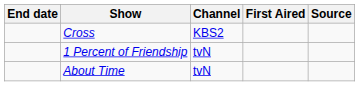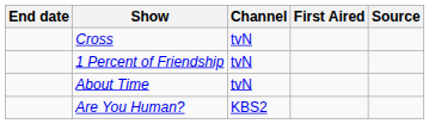 <table class="wikitable sortable">
 <tr>
 <th scope="col">End date</th>
 <th scope="col">Show</th>
 <th scope="col">Channel</th>
 <th scope="col">First Aired</th>
 <th class="unsortable" scope="col">Source</th>
 </tr>
 <tr>
 <td></td>
 <td><em><a href='#'>Cross</a></em></td>
-<td><a href='#'>KBS2</a></td>
+<td><a href='#'>tvN</a></td>
 <td></td>
 <td></td>
 </tr>
 <tr>
 <td></td>
 <td><em><a href='#'>1 Percent of Friendship</a></em></td>
 <td><a href='#'>tvN</a></td>
 <td></td>
 <td></td>
 </tr>
 <tr>
 <td></td>
 <td><em><a href='#'>About Time</a></em></td>
 <td><a href='#'>tvN</a></td>
 <td></td>
 <td></td>
 </tr>
+<tr>
+<td></td>
+<td><em><a href='#'>Are You Human?</a></em></td>
+<td><a href='#'>KBS2</a></td>
+<td></td>
+<td></td>
+</tr>
 </table>
